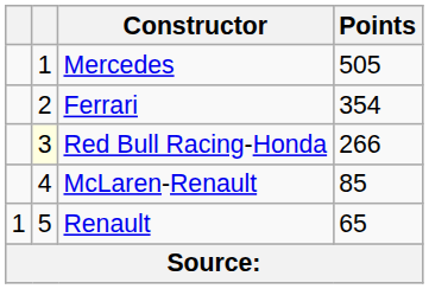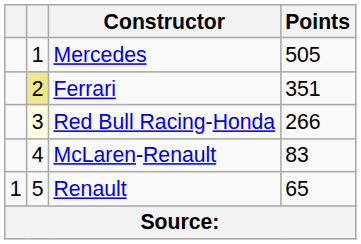 <table class="wikitable" style="font-size: 85%;">
 <tr>
 <th></th>
 <th></th>
 <th>Constructor</th>
 <th>Points</th>
 </tr>
 <tr>
 <td align="left"></td>
 <td align="center">1</td>
 <td> <a href='#'>Mercedes</a></td>
 <td align="left">505</td>
 </tr>
 <tr>
 <td align="left"></td>
-<td align="center">2</td>
+<td align="center" style="background: khaki;">2</td>
 <td> <a href='#'>Ferrari</a></td>
-<td align="left">354</td>
+<td align="left">351</td>
 </tr>
 <tr>
 <td align="left"></td>
 <td align="center" style="background: lightyellow;">3</td>
 <td> <a href='#'>Red Bull Racing</a>-<a href='#'>Honda</a></td>
 <td align="left">266</td>
 </tr>
 <tr>
 <td align="left"></td>
 <td align="center">4</td>
 <td> <a href='#'>McLaren</a>-<a href='#'>Renault</a></td>
-<td align="left">85</td>
+<td align="left">83</td>
 </tr>
 <tr>
 <td align="left"> 1</td>
 <td align="center">5</td>
 <td> <a href='#'>Renault</a></td>
 <td align="left">65</td>
 </tr>
 <tr>
 <th colspan="4" align="center">Source:</th>
 </tr>
 </table>
